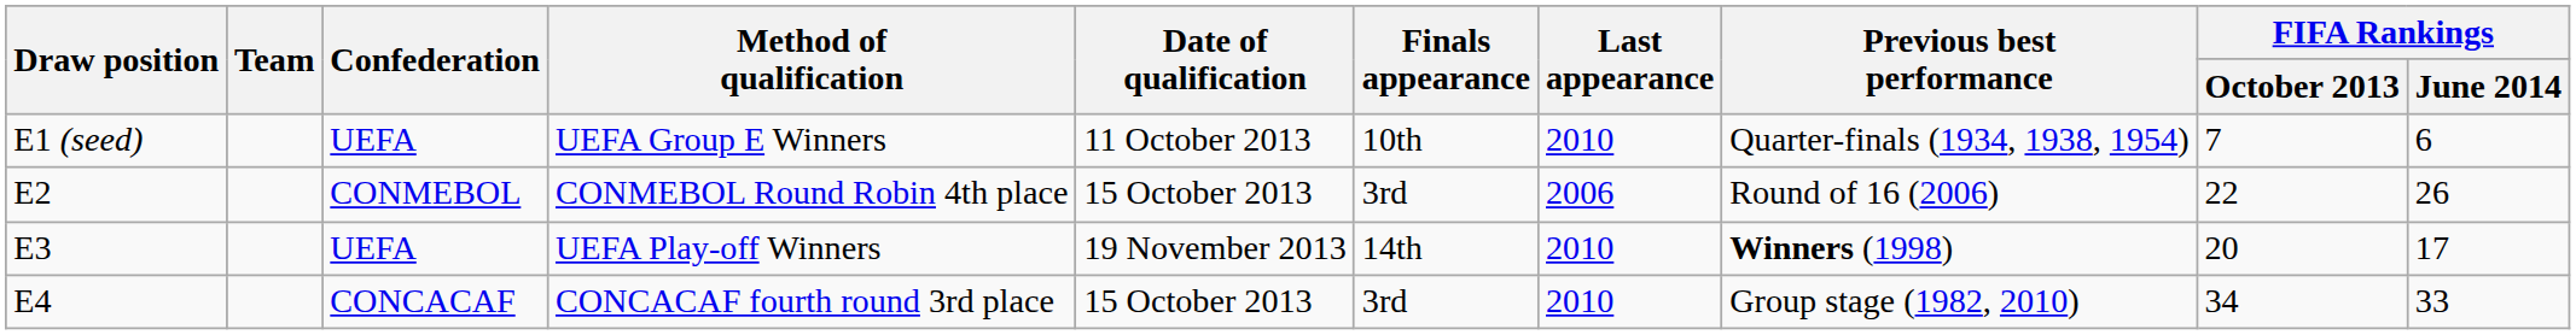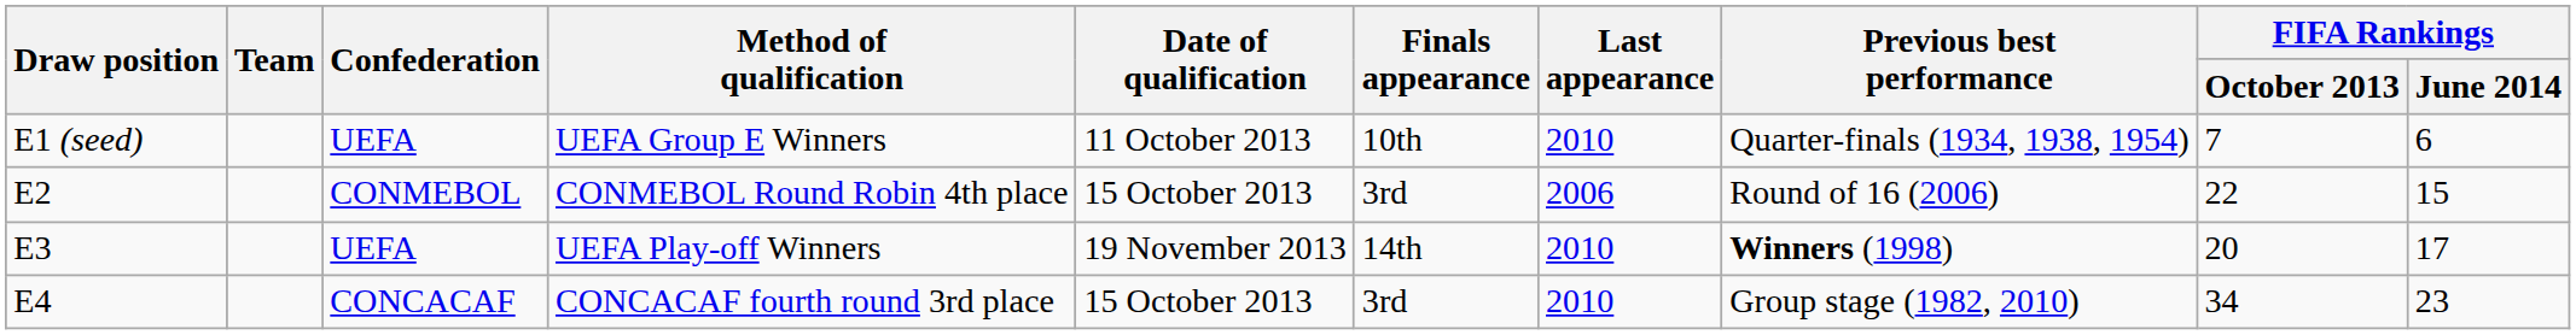 <table class="wikitable sortable" style="text-align: left;">
 <tr>
 <th rowspan=2>Draw position</th>
 <th rowspan=2>Team</th>
 <th rowspan=2>Confederation</th>
 <th rowspan=2>Method of<br>qualification</th>
 <th rowspan=2>Date of<br>qualification</th>
 <th rowspan=2>Finals<br>appearance</th>
 <th rowspan=2>Last<br>appearance</th>
 <th rowspan=2>Previous best<br>performance</th>
 <th colspan=2><a href='#'>FIFA Rankings</a></th>
 </tr>
 <tr>
 <th>October 2013</th>
 <th>June 2014</th>
 </tr>
 <tr>
 <td>E1 <em>(seed)</em></td>
 <td style=white-space:nowrap></td>
 <td><a href='#'>UEFA</a></td>
 <td><a href='#'>UEFA Group E</a> Winners</td>
 <td>11 October 2013</td>
 <td data-sort-value="10">10th</td>
 <td><a href='#'>2010</a></td>
 <td data-sort-value="3.3">Quarter-finals (<a href='#'>1934</a>, <a href='#'>1938</a>, <a href='#'>1954</a>)</td>
 <td>7</td>
 <td>6</td>
 </tr>
 <tr>
 <td>E2</td>
 <td style=white-space:nowrap></td>
 <td><a href='#'>CONMEBOL</a></td>
 <td><a href='#'>CONMEBOL Round Robin</a> 4th place</td>
 <td>15 October 2013</td>
 <td data-sort-value="3">3rd</td>
 <td><a href='#'>2006</a></td>
 <td data-sort-value="2.1">Round of 16 (<a href='#'>2006</a>)</td>
 <td>22</td>
-<td>26</td>
+<td>15</td>
 </tr>
 <tr>
 <td>E3</td>
 <td style=white-space:nowrap></td>
 <td><a href='#'>UEFA</a></td>
 <td><a href='#'>UEFA Play-off</a> Winners</td>
 <td>19 November 2013</td>
 <td data-sort-value="6">14th</td>
 <td><a href='#'>2010</a></td>
 <td data-sort-value="7.1"><strong>Winners</strong> (<a href='#'>1998</a>)</td>
 <td>20</td>
 <td>17</td>
 </tr>
 <tr>
 <td>E4</td>
 <td style=white-space:nowrap></td>
 <td><a href='#'>CONCACAF</a></td>
 <td><a href='#'>CONCACAF fourth round</a> 3rd place</td>
 <td>15 October 2013</td>
 <td data-sort-value="3">3rd</td>
 <td><a href='#'>2010</a></td>
 <td data-sort-value="1.2">Group stage (<a href='#'>1982</a>, <a href='#'>2010</a>)</td>
 <td>34</td>
-<td>33</td>
+<td>23</td>
 </tr>
 </table>
